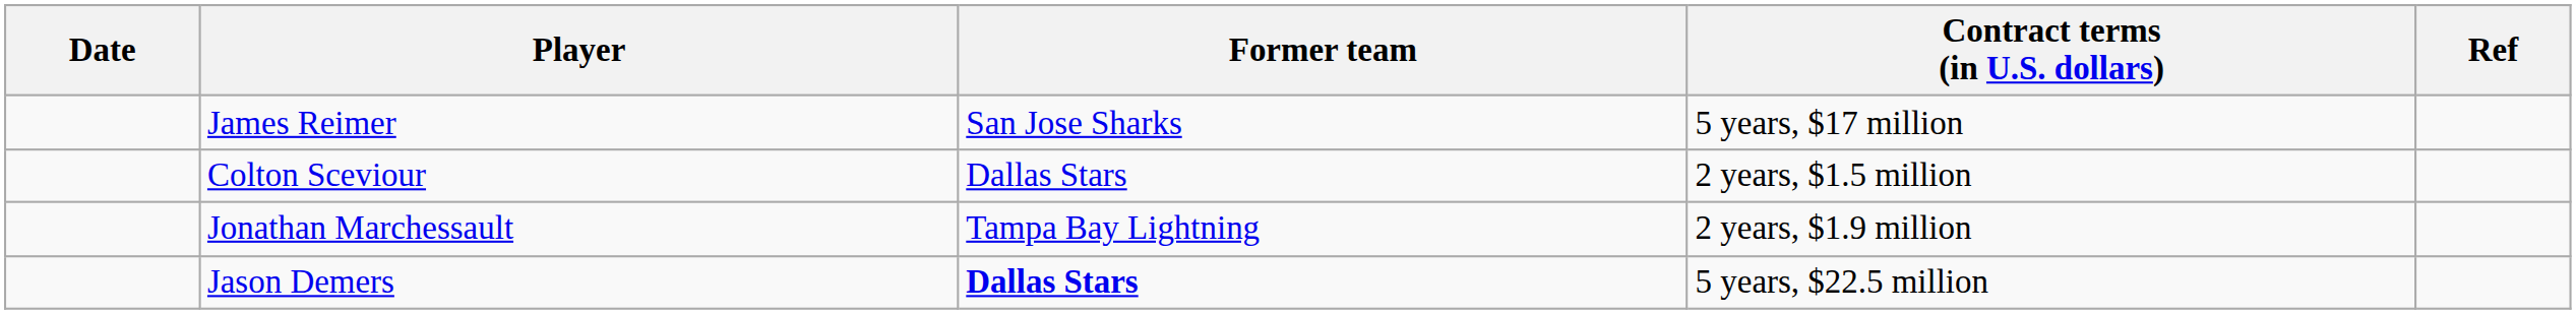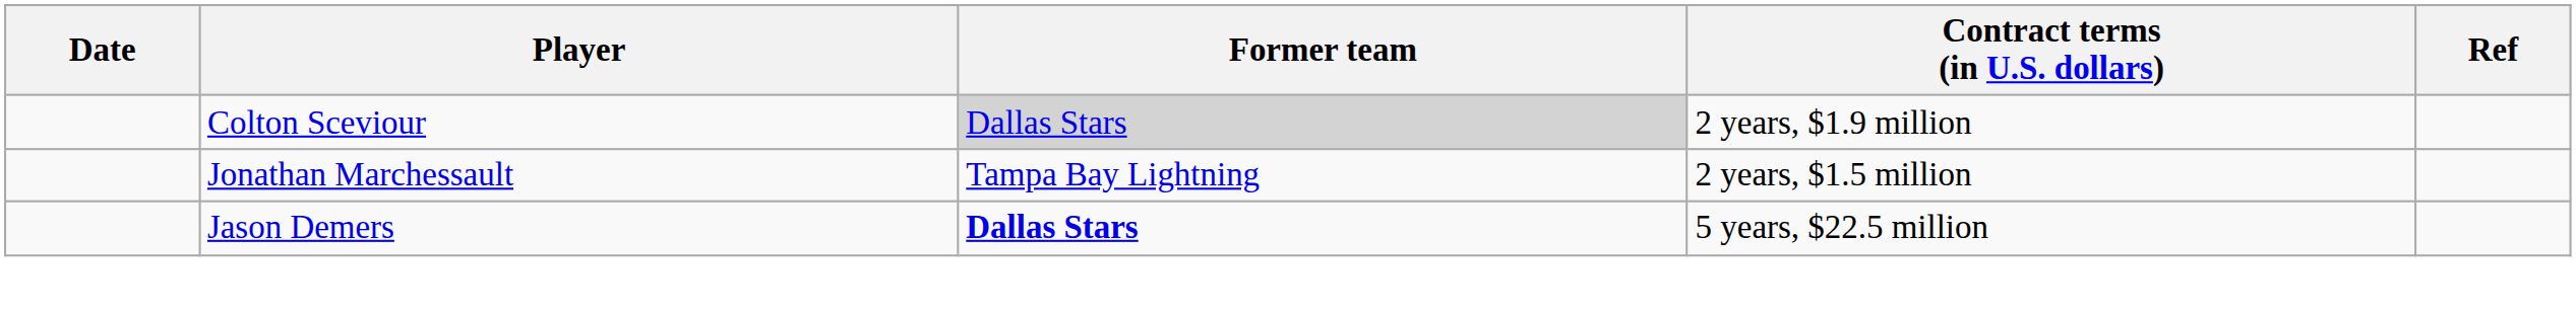 <table class="wikitable" width=97%>
 <tr style="background:#ddd;">
 <th>Date</th>
 <th>Player</th>
 <th>Former team</th>
 <th>Contract terms<br>(in <a href='#'>U.S. dollars</a>)</th>
 <th>Ref</th>
 </tr>
 <tr>
 <td></td>
-<td><a href='#'>James Reimer</a></td>
-<td><a href='#'>San Jose Sharks</a></td>
-<td>5 years, $17 million</td>
-<td></td>
-</tr>
-<tr>
-<td></td>
 <td><a href='#'>Colton Sceviour</a></td>
-<td><a href='#'>Dallas Stars</a></td>
-<td>2 years, $1.5 million</td>
+<td style="background: lightgrey;"><a href='#'>Dallas Stars</a></td>
+<td>2 years, $1.9 million</td>
 <td></td>
 </tr>
 <tr>
 <td></td>
 <td><a href='#'>Jonathan Marchessault</a></td>
 <td><a href='#'>Tampa Bay Lightning</a></td>
-<td>2 years, $1.9 million</td>
+<td>2 years, $1.5 million</td>
 <td></td>
 </tr>
 <tr>
 <td></td>
 <td><a href='#'>Jason Demers</a></td>
 <td><strong><a href='#'>Dallas Stars</a></strong></td>
 <td>5 years, $22.5 million</td>
 <td></td>
 </tr>
 </table>
